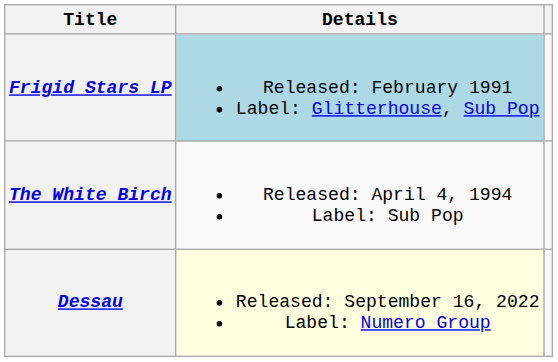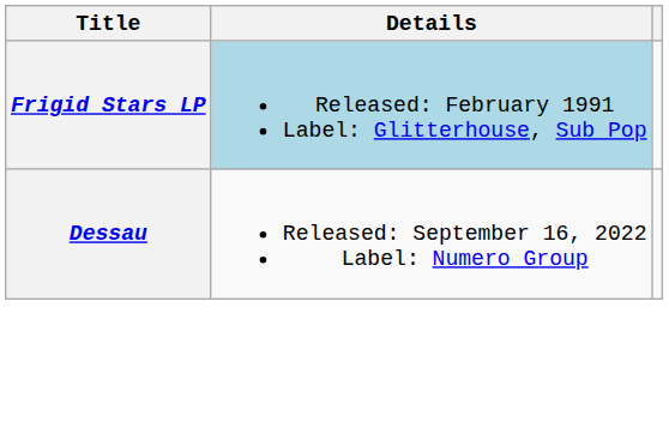 <table class="wikitable plainrowheaders" style="text-align:center;">
 <tr>
 <th scope="col">Title</th>
 <th scope="col">Details</th>
 <th scope="col"></th>
 </tr>
 <tr>
 <th scope="row"><em><a href='#'>Frigid Stars LP</a></em></th>
 <td style="background: lightblue;"><br><ul><li>Released: February 1991</li><li>Label: <a href='#'>Glitterhouse</a>, <a href='#'>Sub Pop</a></li></ul></td>
 <td></td>
 </tr>
 <tr>
-<th scope="row"><em><a href='#'>The White Birch</a></em></th>
-<td><br><ul><li>Released: April 4, 1994</li><li>Label: Sub Pop</li></ul></td>
-<td></td>
-</tr>
-<tr>
 <th scope="row"><em><a href='#'>Dessau</a></em></th>
-<td style="background: lightyellow;"><br><ul><li>Released: September 16, 2022</li><li>Label: <a href='#'>Numero Group</a></li></ul></td>
+<td><br><ul><li>Released: September 16, 2022</li><li>Label: <a href='#'>Numero Group</a></li></ul></td>
 <td></td>
 </tr>
 </table>
